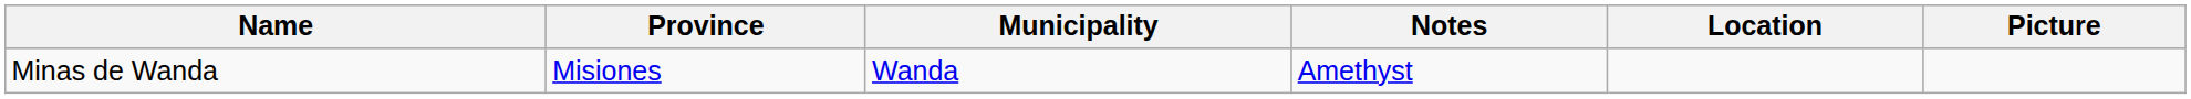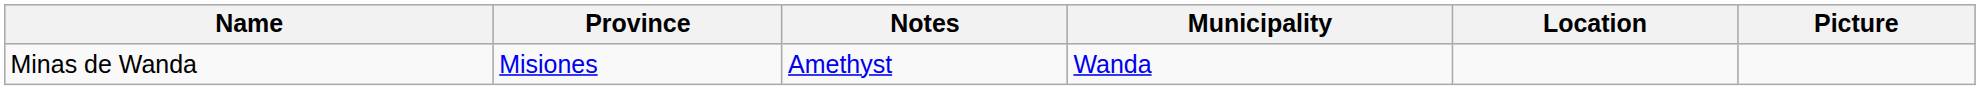 <table class="wikitable sortable" style="width:100%">
 <tr>
 <th>Name</th>
 <th>Province</th>
+<th class="unsortable">Notes</th>
 <th>Municipality</th>
-<th class="unsortable">Notes</th>
 <th class="unsortable">Location</th>
 <th class="unsortable">Picture</th>
 </tr>
 <tr>
 <td>Minas de Wanda</td>
 <td><a href='#'>Misiones</a></td>
+<td><a href='#'>Amethyst</a></td>
 <td><a href='#'>Wanda</a></td>
-<td><a href='#'>Amethyst</a></td>
 <td></td>
 <td></td>
 </tr>
 </table>
